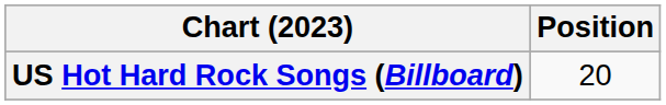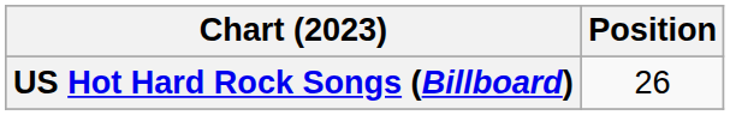 <table class="wikitable sortable plainrowheaders" style="text-align:center">
 <tr>
 <th scope="col">Chart (2023)</th>
 <th scope="col">Position</th>
 </tr>
 <tr>
 <th scope="row">US <a href='#'>Hot Hard Rock Songs</a> (<em><a href='#'>Billboard</a></em>)</th>
-<td>20</td>
+<td>26</td>
 </tr>
 </table>
